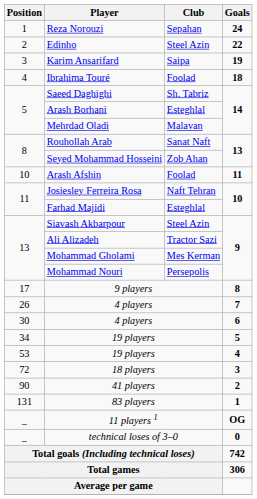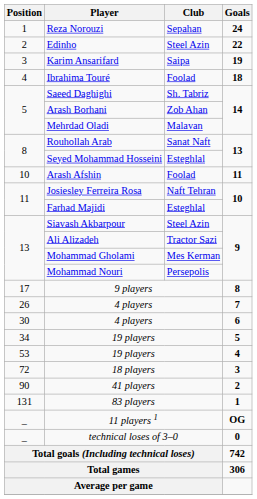 <table class="wikitable">
 <tr>
 <th>Position</th>
 <th>Player</th>
 <th>Club</th>
 <th>Goals</th>
 </tr>
 <tr align="left">
 <td align="center">1</td>
 <td> <a href='#'>Reza Norouzi</a></td>
 <td><a href='#'>Sepahan</a></td>
 <td align="center"><strong>24</strong></td>
 </tr>
 <tr align="left">
 <td align="center">2</td>
 <td> <a href='#'>Edinho</a></td>
 <td><a href='#'>Steel Azin</a></td>
 <td align="center"><strong>22</strong></td>
 </tr>
 <tr align="left">
 <td align="center">3</td>
 <td> <a href='#'>Karim Ansarifard</a></td>
 <td><a href='#'>Saipa</a></td>
 <td align="center"><strong>19</strong></td>
 </tr>
 <tr align="left">
 <td align="center">4</td>
 <td> <a href='#'>Ibrahima Touré</a></td>
 <td><a href='#'>Foolad</a></td>
 <td align="center"><strong>18</strong></td>
 </tr>
 <tr align="left">
 <td rowspan=3 align="center">5</td>
 <td> <a href='#'>Saeed Daghighi</a></td>
 <td><a href='#'>Sh. Tabriz</a></td>
 <td rowspan=3 align="center"><strong>14</strong></td>
 </tr>
 <tr align="left">
 <td> <a href='#'>Arash Borhani</a></td>
-<td><a href='#'>Esteghlal</a></td>
+<td><a href='#'>Zob Ahan</a></td>
 </tr>
 <tr align="left">
 <td> <a href='#'>Mehrdad Oladi</a></td>
 <td><a href='#'>Malavan</a></td>
 </tr>
 <tr align="left">
 <td rowspan=2 align="center">8</td>
 <td> <a href='#'>Rouhollah Arab</a></td>
 <td><a href='#'>Sanat Naft</a></td>
 <td rowspan=2 align="center"><strong>13</strong></td>
 </tr>
 <tr align="left">
 <td> <a href='#'>Seyed Mohammad Hosseini</a></td>
-<td><a href='#'>Zob Ahan</a></td>
+<td><a href='#'>Esteghlal</a></td>
 </tr>
 <tr>
 <td align="center">10</td>
 <td> <a href='#'>Arash Afshin</a></td>
 <td><a href='#'>Foolad</a></td>
 <td align="center"><strong>11</strong></td>
 </tr>
 <tr align="left">
 <td rowspan=2 align="center">11</td>
 <td> <a href='#'>Josiesley Ferreira Rosa</a></td>
 <td><a href='#'>Naft Tehran</a></td>
 <td rowspan=2 align="center"><strong>10</strong></td>
 </tr>
 <tr align="left">
 <td> <a href='#'>Farhad Majidi</a></td>
 <td><a href='#'>Esteghlal</a></td>
 </tr>
 <tr align="left">
 <td rowspan=4 align="center">13</td>
 <td> <a href='#'>Siavash Akbarpour</a></td>
 <td><a href='#'>Steel Azin</a></td>
 <td rowspan=4 align="center"><strong>9</strong></td>
 </tr>
 <tr align="left">
 <td> <a href='#'>Ali Alizadeh</a></td>
 <td><a href='#'>Tractor Sazi</a></td>
 </tr>
 <tr align="left">
 <td> <a href='#'>Mohammad Gholami</a></td>
 <td><a href='#'>Mes Kerman</a></td>
 </tr>
 <tr align="left">
 <td> <a href='#'>Mohammad Nouri</a></td>
 <td><a href='#'>Persepolis</a></td>
 </tr>
 <tr align="center">
 <td>17</td>
 <td colspan=2><em>9 players</em></td>
 <td><strong>8</strong></td>
 </tr>
 <tr align="center">
 <td>26</td>
 <td colspan=2><em>4 players</em></td>
 <td><strong>7</strong></td>
 </tr>
 <tr align="center">
 <td>30</td>
 <td colspan=2><em>4 players</em></td>
 <td><strong>6</strong></td>
 </tr>
 <tr align="center">
 <td>34</td>
 <td colspan=2><em>19 players</em></td>
 <td><strong>5</strong></td>
 </tr>
 <tr align="center">
 <td>53</td>
 <td colspan=2><em>19 players</em></td>
 <td><strong>4</strong></td>
 </tr>
 <tr align="center">
 <td>72</td>
 <td colspan=2><em>18 players</em></td>
 <td><strong>3</strong></td>
 </tr>
 <tr align="center">
 <td>90</td>
 <td colspan=2><em>41 players</em></td>
 <td><strong>2</strong></td>
 </tr>
 <tr align="center">
 <td>131</td>
 <td colspan=2><em>83 players</em></td>
 <td><strong>1</strong></td>
 </tr>
 <tr align="center">
 <td>_</td>
 <td colspan=2><em>11 players <sup>1</sup></em></td>
 <td><strong>OG</strong></td>
 </tr>
 <tr align="center">
 <td>_</td>
 <td colspan=2><em>technical loses of 3–0</em></td>
 <td><strong>0</strong></td>
 </tr>
 <tr>
 <th colspan=3 align=center>Total goals <em>(Including technical loses)</em></th>
 <td align="center"><strong>742</strong></td>
 </tr>
 <tr>
 <th colspan=3 align=center>Total games</th>
 <td align=center><strong>306</strong></td>
 </tr>
 <tr>
 <th colspan=3 align=center>Average per game</th>
 <td align="center"><strong></strong></td>
 </tr>
 <tr>
 </tr>
 </table>
